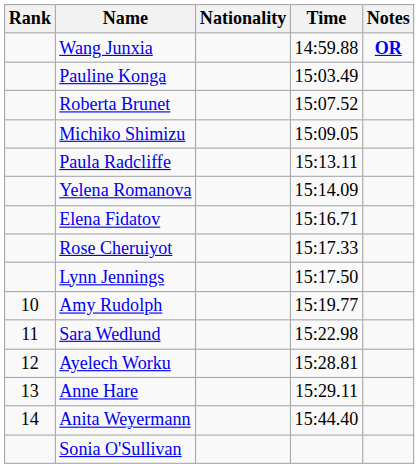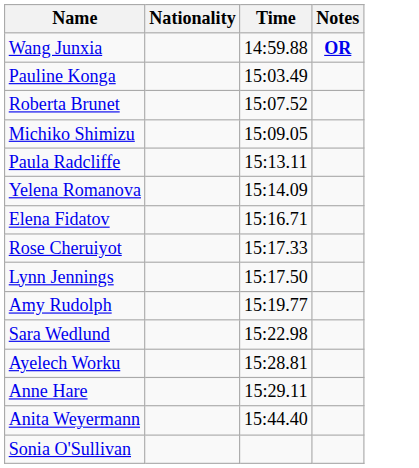 <table class="wikitable sortable" style="text-align:center">
 <tr>
-<th>Rank</th>
 <th>Name</th>
 <th>Nationality</th>
 <th>Time</th>
 <th>Notes</th>
 </tr>
 <tr>
-<td></td>
 <td align=left><a href='#'>Wang Junxia</a></td>
 <td align=left></td>
 <td>14:59.88</td>
 <td><strong><a href='#'>OR</a></strong></td>
 </tr>
 <tr>
-<td></td>
 <td align=left><a href='#'>Pauline Konga</a></td>
 <td align=left></td>
 <td>15:03.49</td>
 <td></td>
 </tr>
 <tr>
-<td></td>
 <td align=left><a href='#'>Roberta Brunet</a></td>
 <td align=left></td>
 <td>15:07.52</td>
 <td></td>
 </tr>
 <tr>
-<td></td>
 <td align=left><a href='#'>Michiko Shimizu</a></td>
 <td align=left></td>
 <td>15:09.05</td>
 <td></td>
 </tr>
 <tr>
-<td></td>
 <td align=left><a href='#'>Paula Radcliffe</a></td>
 <td align=left></td>
 <td>15:13.11</td>
 <td></td>
 </tr>
 <tr>
-<td></td>
 <td align=left><a href='#'>Yelena Romanova</a></td>
 <td align=left></td>
 <td>15:14.09</td>
 <td></td>
 </tr>
 <tr>
-<td></td>
 <td align=left><a href='#'>Elena Fidatov</a></td>
 <td align=left></td>
 <td>15:16.71</td>
 <td></td>
 </tr>
 <tr>
-<td></td>
 <td align=left><a href='#'>Rose Cheruiyot</a></td>
 <td align=left></td>
 <td>15:17.33</td>
 <td></td>
 </tr>
 <tr>
-<td></td>
 <td align=left><a href='#'>Lynn Jennings</a></td>
 <td align=left></td>
 <td>15:17.50</td>
 <td></td>
 </tr>
 <tr>
-<td>10</td>
 <td align=left><a href='#'>Amy Rudolph</a></td>
 <td align=left></td>
 <td>15:19.77</td>
 <td></td>
 </tr>
 <tr>
-<td>11</td>
 <td align=left><a href='#'>Sara Wedlund</a></td>
 <td align=left></td>
 <td>15:22.98</td>
 <td></td>
 </tr>
 <tr>
-<td>12</td>
 <td align=left><a href='#'>Ayelech Worku</a></td>
 <td align=left></td>
 <td>15:28.81</td>
 <td></td>
 </tr>
 <tr>
-<td>13</td>
 <td align=left><a href='#'>Anne Hare</a></td>
 <td align=left></td>
 <td>15:29.11</td>
 <td></td>
 </tr>
 <tr>
-<td>14</td>
 <td align=left><a href='#'>Anita Weyermann</a></td>
 <td align=left></td>
 <td>15:44.40</td>
 <td></td>
 </tr>
 <tr>
-<td></td>
 <td align=left><a href='#'>Sonia O'Sullivan</a></td>
 <td align=left></td>
 <td></td>
 <td></td>
 </tr>
 </table>
